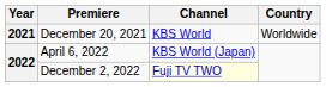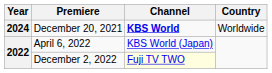 <table class="wikitable">
 <tr>
 <th>Year</th>
 <th>Premiere</th>
 <th>Channel</th>
 <th>Country</th>
 </tr>
 <tr>
-<th>2021</th>
+<th>2024</th>
 <td>December 20, 2021</td>
-<td><a href='#'>KBS World</a></td>
+<td><strong><a href='#'>KBS World</a></strong></td>
 <td>Worldwide</td>
 </tr>
 <tr>
 <th rowspan="2">2022</th>
 <td>April 6, 2022 </td>
 <td><a href='#'>KBS World (Japan)</a></td>
 <td rowspan="2"></td>
 </tr>
 <tr>
 <td>December 2, 2022 </td>
 <td style="background: lightyellow;"><a href='#'>Fuji TV TWO</a></td>
 </tr>
 </table>
